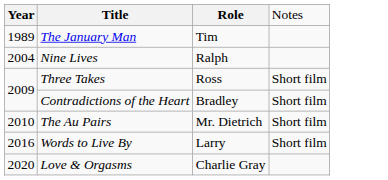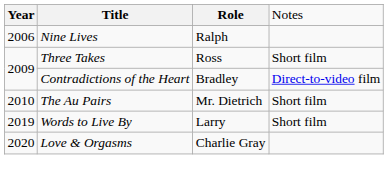 <table class="wikitable sortable">
 <tr>
 <th>Year</th>
 <th>Title</th>
 <th>Role</th>
 <td>Notes</td>
 </tr>
 <tr>
-<td>1989</td>
-<td><em><a href='#'>The January Man</a></em></td>
-<td>Tim</td>
-<td></td>
-</tr>
-<tr>
-<td>2004</td>
+<td>2006</td>
 <td><em>Nine Lives</em></td>
 <td>Ralph</td>
 <td></td>
 </tr>
 <tr>
 <td rowspan= "2">2009</td>
 <td><em>Three Takes</em></td>
 <td>Ross</td>
 <td>Short film</td>
 </tr>
 <tr>
 <td><em>Contradictions of the Heart</em></td>
 <td>Bradley</td>
-<td>Short film</td>
+<td><a href='#'>Direct-to-video</a> film</td>
 </tr>
 <tr>
 <td>2010</td>
 <td><em>The Au Pairs</em></td>
 <td>Mr. Dietrich</td>
 <td>Short film</td>
 </tr>
 <tr>
-<td>2016</td>
+<td>2019</td>
 <td><em>Words to Live By</em></td>
 <td>Larry</td>
 <td>Short film</td>
 </tr>
 <tr>
 <td>2020</td>
 <td><em>Love & Orgasms</em></td>
 <td>Charlie Gray</td>
 <td></td>
 </tr>
 </table>
